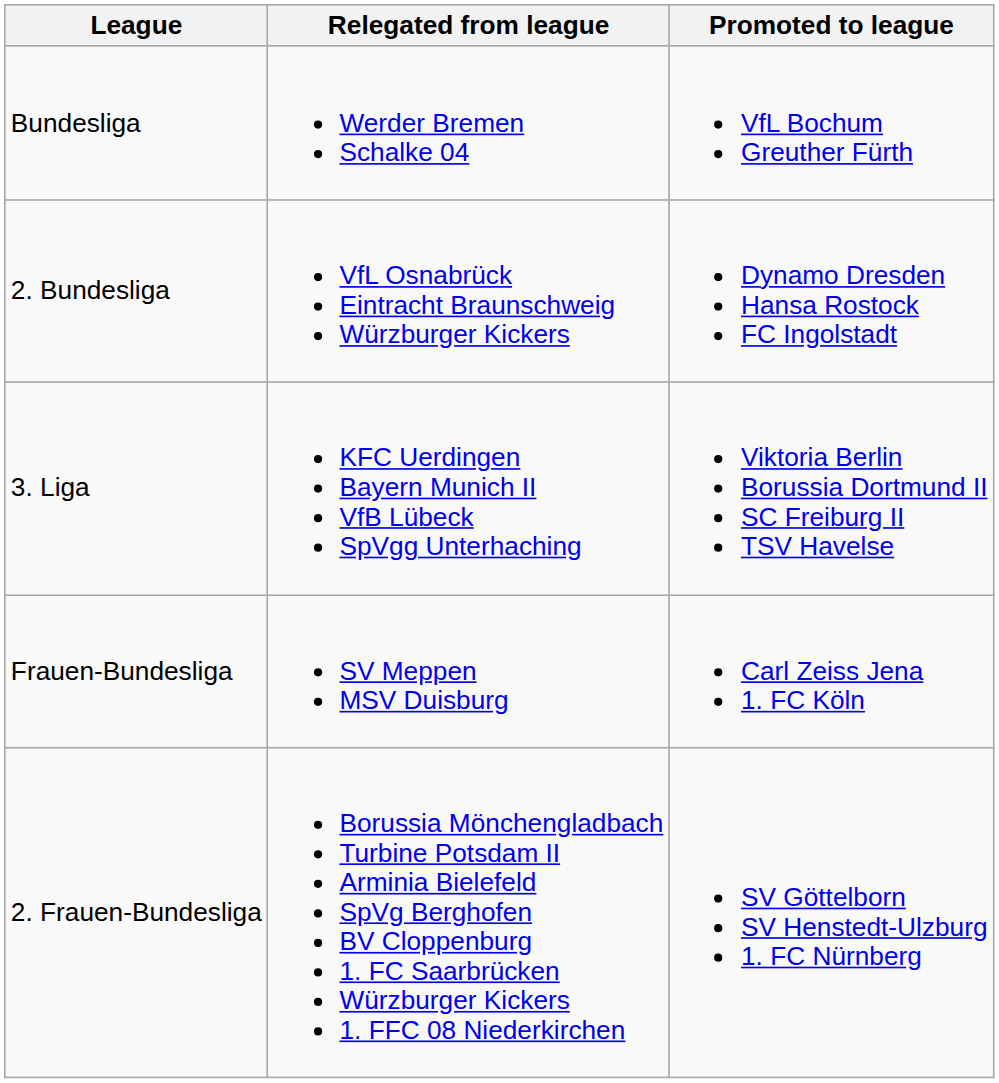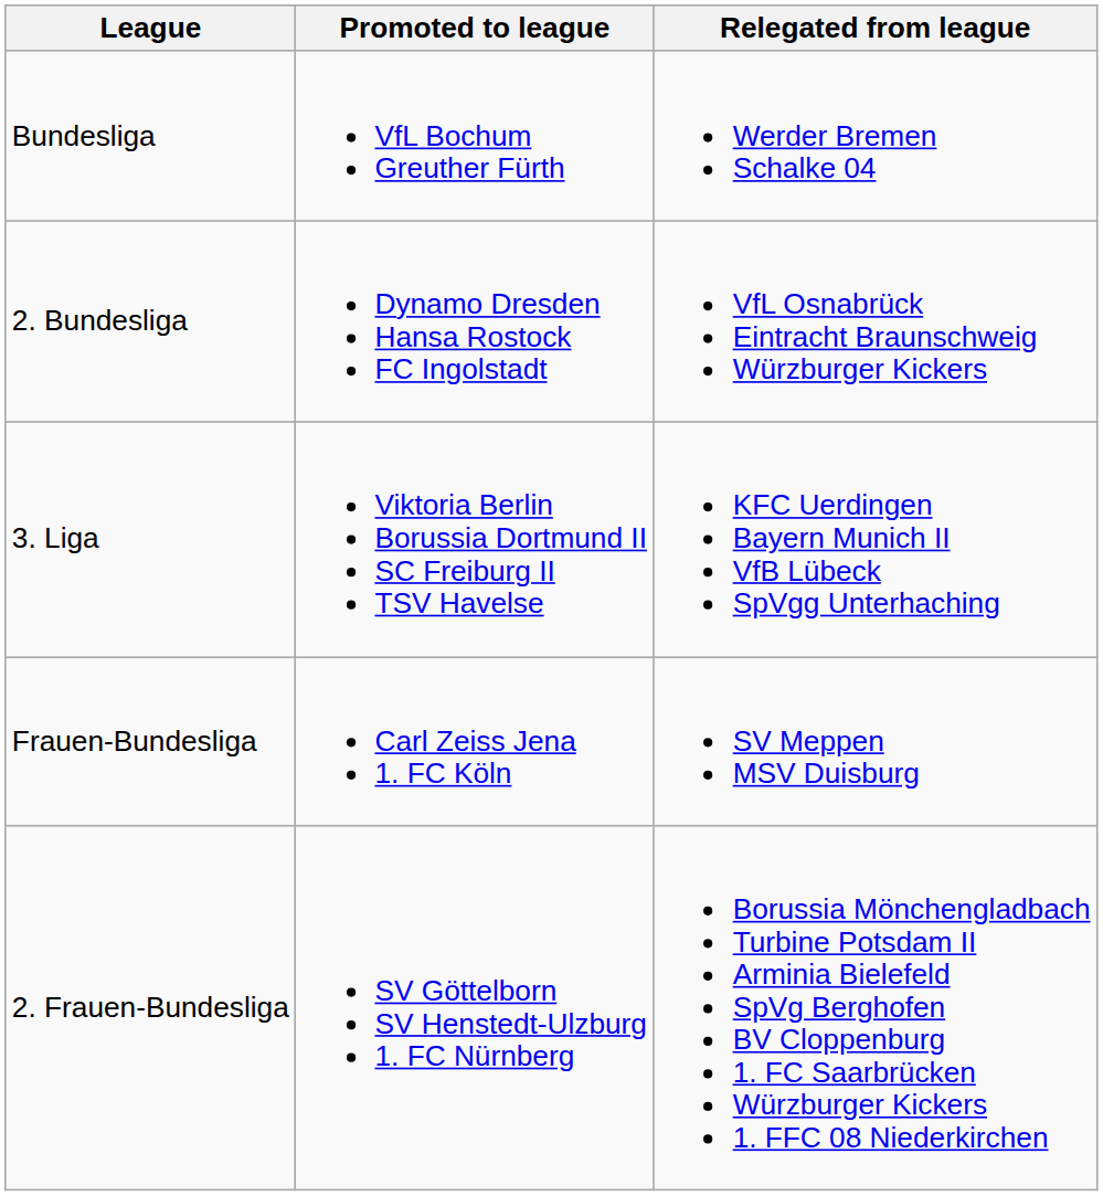 <table class="wikitable">
 <tr>
 <th>League</th>
+<th>Promoted to league</th>
 <th>Relegated from league</th>
-<th>Promoted to league</th>
 </tr>
 <tr>
 <td>Bundesliga</td>
+<td><br><ul><li><a href='#'>VfL Bochum</a></li><li><a href='#'>Greuther Fürth</a></li></ul></td>
 <td><br><ul><li><a href='#'>Werder Bremen</a></li><li><a href='#'>Schalke 04</a></li></ul></td>
-<td><br><ul><li><a href='#'>VfL Bochum</a></li><li><a href='#'>Greuther Fürth</a></li></ul></td>
 </tr>
 <tr>
 <td>2. Bundesliga</td>
+<td><br><ul><li><a href='#'>Dynamo Dresden</a></li><li><a href='#'>Hansa Rostock</a></li><li><a href='#'>FC Ingolstadt</a></li></ul></td>
 <td><br><ul><li><a href='#'>VfL Osnabrück</a></li><li><a href='#'>Eintracht Braunschweig</a></li><li><a href='#'>Würzburger Kickers</a></li></ul></td>
-<td><br><ul><li><a href='#'>Dynamo Dresden</a></li><li><a href='#'>Hansa Rostock</a></li><li><a href='#'>FC Ingolstadt</a></li></ul></td>
 </tr>
 <tr>
 <td>3. Liga</td>
+<td><br><ul><li><a href='#'>Viktoria Berlin</a></li><li><a href='#'>Borussia Dortmund II</a></li><li><a href='#'>SC Freiburg II</a></li><li><a href='#'>TSV Havelse</a></li></ul></td>
 <td><br><ul><li><a href='#'>KFC Uerdingen</a></li><li><a href='#'>Bayern Munich II</a></li><li><a href='#'>VfB Lübeck</a></li><li><a href='#'>SpVgg Unterhaching</a></li></ul></td>
-<td><br><ul><li><a href='#'>Viktoria Berlin</a></li><li><a href='#'>Borussia Dortmund II</a></li><li><a href='#'>SC Freiburg II</a></li><li><a href='#'>TSV Havelse</a></li></ul></td>
 </tr>
 <tr>
 <td>Frauen-Bundesliga</td>
+<td><br><ul><li><a href='#'>Carl Zeiss Jena</a></li><li><a href='#'>1. FC Köln</a></li></ul></td>
 <td><br><ul><li><a href='#'>SV Meppen</a></li><li><a href='#'>MSV Duisburg</a></li></ul></td>
-<td><br><ul><li><a href='#'>Carl Zeiss Jena</a></li><li><a href='#'>1. FC Köln</a></li></ul></td>
 </tr>
 <tr>
 <td>2. Frauen-Bundesliga</td>
+<td><br><ul><li><a href='#'>SV Göttelborn</a></li><li><a href='#'>SV Henstedt-Ulzburg</a></li><li><a href='#'>1. FC Nürnberg</a></li></ul></td>
 <td><br><ul><li><a href='#'>Borussia Mönchengladbach</a></li><li><a href='#'>Turbine Potsdam II</a></li><li><a href='#'>Arminia Bielefeld</a></li><li><a href='#'>SpVg Berghofen</a></li><li><a href='#'>BV Cloppenburg</a></li><li><a href='#'>1. FC Saarbrücken</a></li><li><a href='#'>Würzburger Kickers</a></li><li><a href='#'>1. FFC 08 Niederkirchen</a></li></ul></td>
-<td><br><ul><li><a href='#'>SV Göttelborn</a></li><li><a href='#'>SV Henstedt-Ulzburg</a></li><li><a href='#'>1. FC Nürnberg</a></li></ul></td>
 </tr>
 </table>
